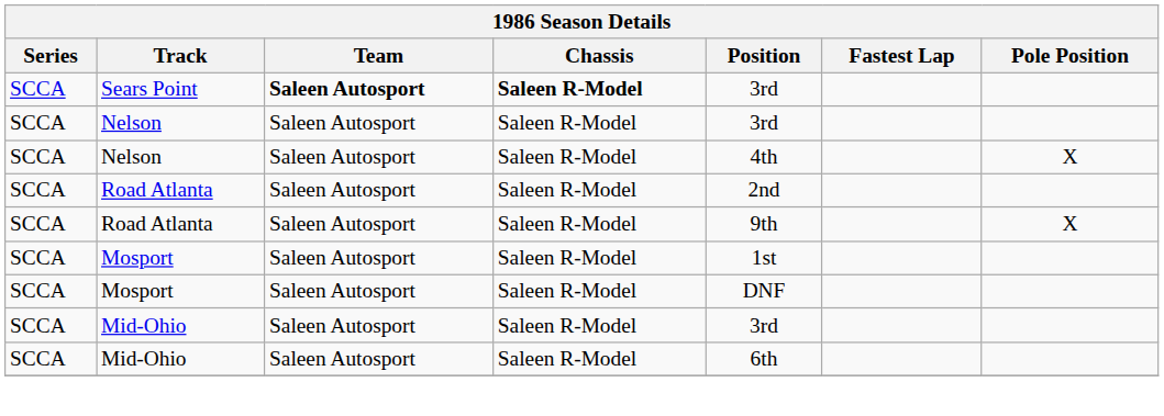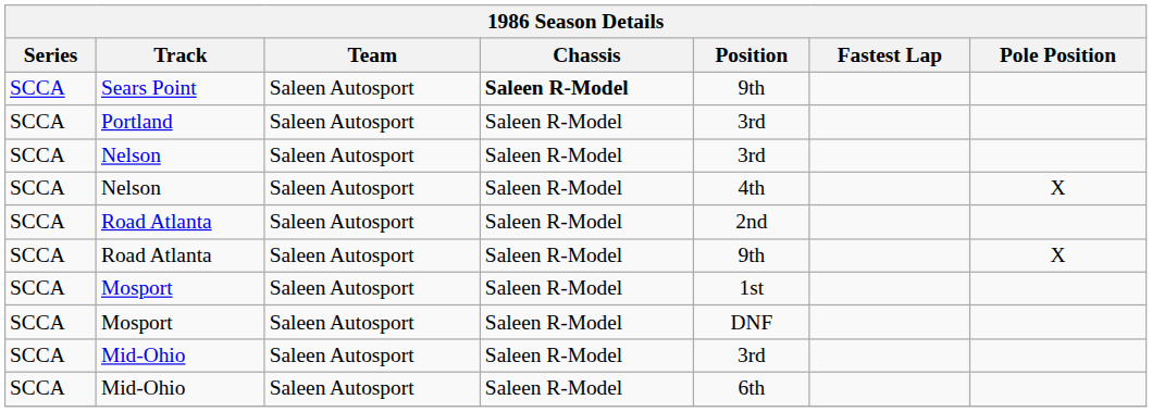 <table class="wikitable collapsible collapsed">
 <tr>
 <th colspan="7" width="875px">1986 Season Details</th>
 </tr>
 <tr>
 <th scope="col">Series</th>
 <th scope="col">Track</th>
 <th scope="col">Team</th>
 <th scope="col">Chassis</th>
 <th scope="col">Position</th>
 <th scope="col">Fastest Lap</th>
 <th scope="col">Pole Position</th>
 </tr>
 <tr>
 <td><a href='#'>SCCA</a></td>
 <td><a href='#'>Sears Point</a></td>
-<td><strong>Saleen Autosport</strong></td>
+<td>Saleen Autosport</td>
 <td><strong>Saleen R-Model</strong></td>
+<td style="text-align:center">9th</td>
+<td style="text-align:center"></td>
+<td style="text-align:center"></td>
+</tr>
+<tr>
+<td>SCCA</td>
+<td><a href='#'>Portland</a></td>
+<td>Saleen Autosport</td>
+<td>Saleen R-Model</td>
 <td style="text-align:center">3rd</td>
 <td style="text-align:center"></td>
 <td style="text-align:center"></td>
 </tr>
 <tr>
 <td>SCCA</td>
 <td><a href='#'>Nelson</a></td>
 <td>Saleen Autosport</td>
 <td>Saleen R-Model</td>
 <td style="text-align:center">3rd</td>
 <td style="text-align:center"></td>
 <td style="text-align:center"></td>
 </tr>
 <tr>
 <td>SCCA</td>
 <td>Nelson</td>
 <td>Saleen Autosport</td>
 <td>Saleen R-Model</td>
 <td style="text-align:center">4th</td>
 <td style="text-align:center"></td>
 <td style="text-align:center">X</td>
 </tr>
 <tr>
 <td>SCCA</td>
 <td><a href='#'>Road Atlanta</a></td>
 <td>Saleen Autosport</td>
 <td>Saleen R-Model</td>
 <td style="text-align:center">2nd</td>
 <td style="text-align:center"></td>
 <td style="text-align:center"></td>
 </tr>
 <tr>
 <td>SCCA</td>
 <td>Road Atlanta</td>
 <td>Saleen Autosport</td>
 <td>Saleen R-Model</td>
 <td style="text-align:center">9th</td>
 <td style="text-align:center"></td>
 <td style="text-align:center">X</td>
 </tr>
 <tr>
 <td>SCCA</td>
 <td><a href='#'>Mosport</a></td>
 <td>Saleen Autosport</td>
 <td>Saleen R-Model</td>
 <td style="text-align:center">1st</td>
 <td style="text-align:center"></td>
 <td style="text-align:center"></td>
 </tr>
 <tr>
 <td>SCCA</td>
 <td>Mosport</td>
 <td>Saleen Autosport</td>
 <td>Saleen R-Model</td>
 <td style="text-align:center">DNF</td>
 <td style="text-align:center"></td>
 <td style="text-align:center"></td>
 </tr>
 <tr>
 <td>SCCA</td>
 <td><a href='#'>Mid-Ohio</a></td>
 <td>Saleen Autosport</td>
 <td>Saleen R-Model</td>
 <td style="text-align:center">3rd</td>
 <td style="text-align:center"></td>
 <td style="text-align:center"></td>
 </tr>
 <tr>
 <td>SCCA</td>
 <td>Mid-Ohio</td>
 <td>Saleen Autosport</td>
 <td>Saleen R-Model</td>
 <td style="text-align:center">6th</td>
 <td style="text-align:center"></td>
 <td style="text-align:center"></td>
 </tr>
 <tr>
 </tr>
 </table>
